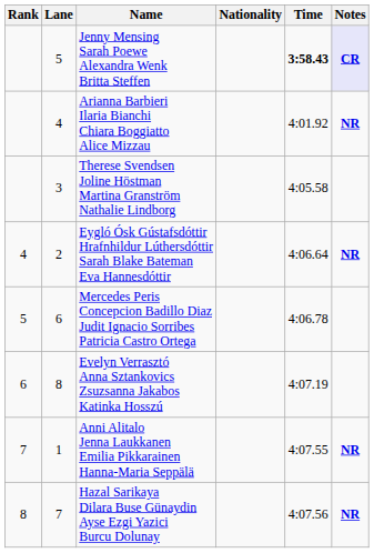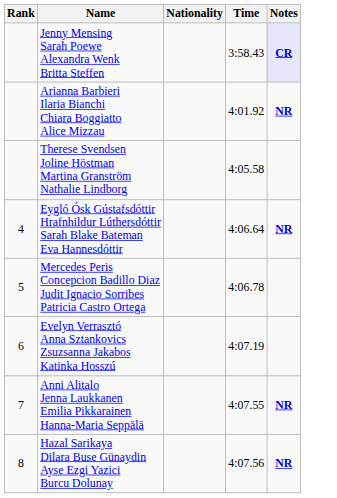 <table class="wikitable sortable" style="text-align:center">
 <tr>
 <th>Rank</th>
-<th>Lane</th>
 <th>Name</th>
 <th>Nationality</th>
 <th>Time</th>
 <th>Notes</th>
 </tr>
 <tr>
 <td></td>
-<td>5</td>
 <td align=left><a href='#'>Jenny Mensing</a><br><a href='#'>Sarah Poewe</a><br><a href='#'>Alexandra Wenk</a><br><a href='#'>Britta Steffen</a></td>
 <td align=left></td>
-<td><strong>3:58.43</strong></td>
+<td>3:58.43</td>
 <td style="background: lavender;"><strong><a href='#'>CR</a></strong></td>
 </tr>
 <tr>
 <td></td>
-<td>4</td>
 <td align=left><a href='#'>Arianna Barbieri</a><br><a href='#'>Ilaria Bianchi</a><br><a href='#'>Chiara Boggiatto</a><br><a href='#'>Alice Mizzau</a></td>
 <td align=left></td>
 <td>4:01.92</td>
 <td><strong><a href='#'>NR</a></strong></td>
 </tr>
 <tr>
 <td></td>
-<td>3</td>
 <td align=left><a href='#'>Therese Svendsen</a><br><a href='#'>Joline Höstman</a><br><a href='#'>Martina Granström</a><br><a href='#'>Nathalie Lindborg</a></td>
 <td align=left></td>
 <td>4:05.58</td>
 <td></td>
 </tr>
 <tr>
 <td>4</td>
-<td>2</td>
 <td align=left><a href='#'>Eygló Ósk Gústafsdóttir</a><br><a href='#'>Hrafnhildur Lúthersdóttir</a><br><a href='#'>Sarah Blake Bateman</a><br><a href='#'>Eva Hannesdóttir</a></td>
 <td align=left></td>
 <td>4:06.64</td>
 <td><strong><a href='#'>NR</a></strong></td>
 </tr>
 <tr>
 <td>5</td>
-<td>6</td>
 <td align=left><a href='#'>Mercedes Peris</a><br><a href='#'>Concepcion Badillo Diaz</a><br><a href='#'>Judit Ignacio Sorribes</a><br><a href='#'>Patricia Castro Ortega</a></td>
 <td align=left></td>
 <td>4:06.78</td>
 <td></td>
 </tr>
 <tr>
 <td>6</td>
-<td>8</td>
 <td align=left><a href='#'>Evelyn Verrasztó</a><br><a href='#'>Anna Sztankovics</a><br><a href='#'>Zsuzsanna Jakabos</a><br><a href='#'>Katinka Hosszú</a></td>
 <td align=left></td>
 <td>4:07.19</td>
 <td></td>
 </tr>
 <tr>
 <td>7</td>
-<td>1</td>
 <td align=left><a href='#'>Anni Alitalo</a><br><a href='#'>Jenna Laukkanen</a><br><a href='#'>Emilia Pikkarainen</a><br><a href='#'>Hanna-Maria Seppälä</a></td>
 <td align=left></td>
 <td>4:07.55</td>
 <td><strong><a href='#'>NR</a></strong></td>
 </tr>
 <tr>
 <td>8</td>
-<td>7</td>
 <td align=left><a href='#'>Hazal Sarikaya</a><br><a href='#'>Dilara Buse Günaydin</a><br><a href='#'>Ayse Ezgi Yazici</a><br><a href='#'>Burcu Dolunay</a></td>
 <td align=left></td>
 <td>4:07.56</td>
 <td><strong><a href='#'>NR</a></strong></td>
 </tr>
 </table>
